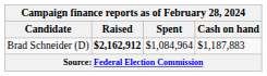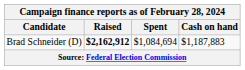 <table class="wikitable sortable">
 <tr>
 <th colspan=4>Campaign finance reports as of February 28, 2024</th>
 </tr>
 <tr style="text-align:center;">
 <th>Candidate</th>
 <th>Raised</th>
 <th>Spent</th>
 <th>Cash on hand</th>
 </tr>
 <tr>
 <td>Brad Schneider (D)</td>
 <td><strong>$2,162,912</strong></td>
-<td>$1,084,964</td>
+<td>$1,084,694</td>
 <td>$1,187,883</td>
 </tr>
 <tr>
 <th colspan="4"><small>Source: <a href='#'>Federal Election Commission</a></small></th>
 </tr>
 </table>
